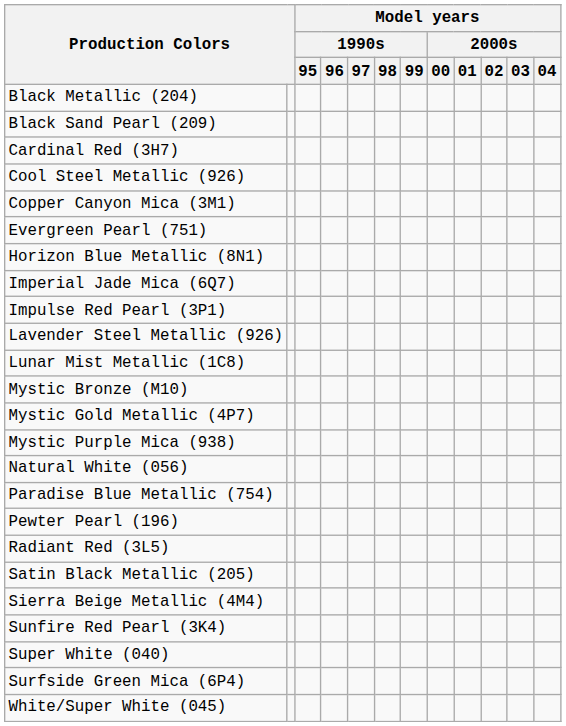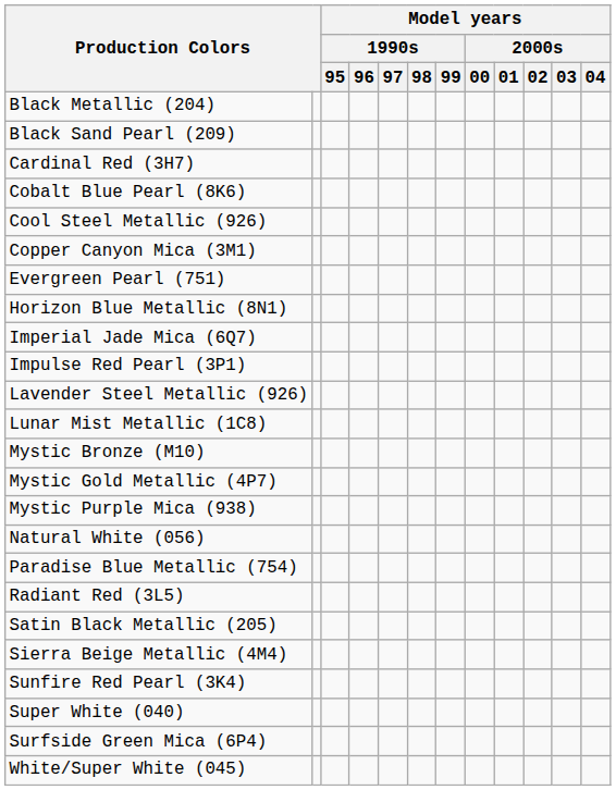 <table class="wikitable sortable" style="font-size:90%;">
 <tr>
 <th rowspan=3 colspan=2>Production Colors</th>
 <th colspan=10>Model years</th>
 </tr>
 <tr>
 <th colspan=5>1990s</th>
 <th colspan=5>2000s</th>
 </tr>
 <tr>
 <th>95</th>
 <th>96</th>
 <th>97</th>
 <th>98</th>
 <th>99</th>
 <th>00</th>
 <th>01</th>
 <th>02</th>
 <th>03</th>
 <th>04</th>
 </tr>
 <tr>
 <td>Black Metallic (204)</td>
 <td></td>
 <td></td>
 <td></td>
 <td></td>
 <td></td>
 <td></td>
 <td></td>
 <td></td>
 <td></td>
 <td></td>
 <td></td>
 </tr>
 <tr>
 <td>Black Sand Pearl (209)</td>
 <td></td>
 <td></td>
 <td></td>
 <td></td>
 <td></td>
 <td></td>
 <td></td>
 <td></td>
 <td></td>
 <td></td>
 <td></td>
 </tr>
 <tr>
 <td>Cardinal Red (3H7)</td>
+<td></td>
+<td></td>
+<td></td>
+<td></td>
+<td></td>
+<td></td>
+<td></td>
+<td></td>
+<td></td>
+<td></td>
+<td></td>
+</tr>
+<tr>
+<td>Cobalt Blue Pearl (8K6)</td>
 <td></td>
 <td></td>
 <td></td>
 <td></td>
 <td></td>
 <td></td>
 <td></td>
 <td></td>
 <td></td>
 <td></td>
 <td></td>
 </tr>
 <tr>
 <td>Cool Steel Metallic (926)</td>
 <td></td>
 <td></td>
 <td></td>
 <td></td>
 <td></td>
 <td></td>
 <td></td>
 <td></td>
 <td></td>
 <td></td>
 <td></td>
 </tr>
 <tr>
 <td>Copper Canyon Mica (3M1)</td>
 <td></td>
 <td></td>
 <td></td>
 <td></td>
 <td></td>
 <td></td>
 <td></td>
 <td></td>
 <td></td>
 <td></td>
 <td></td>
 </tr>
 <tr>
 <td>Evergreen Pearl (751)</td>
 <td></td>
 <td></td>
 <td></td>
 <td></td>
 <td></td>
 <td></td>
 <td></td>
 <td></td>
 <td></td>
 <td></td>
 <td></td>
 </tr>
 <tr>
 <td>Horizon Blue Metallic (8N1)</td>
 <td></td>
 <td></td>
 <td></td>
 <td></td>
 <td></td>
 <td></td>
 <td></td>
 <td></td>
 <td></td>
 <td></td>
 <td></td>
 </tr>
 <tr>
 <td>Imperial Jade Mica (6Q7)</td>
 <td></td>
 <td></td>
 <td></td>
 <td></td>
 <td></td>
 <td></td>
 <td></td>
 <td></td>
 <td></td>
 <td></td>
 <td></td>
 </tr>
 <tr>
 <td>Impulse Red Pearl (3P1)</td>
 <td></td>
 <td></td>
 <td></td>
 <td></td>
 <td></td>
 <td></td>
 <td></td>
 <td></td>
 <td></td>
 <td></td>
 <td></td>
 </tr>
 <tr>
 <td>Lavender Steel Metallic (926)</td>
 <td></td>
 <td></td>
 <td></td>
 <td></td>
 <td></td>
 <td></td>
 <td></td>
 <td></td>
 <td></td>
 <td></td>
 <td></td>
 </tr>
 <tr>
 <td>Lunar Mist Metallic (1C8)</td>
 <td></td>
 <td></td>
 <td></td>
 <td></td>
 <td></td>
 <td></td>
 <td></td>
 <td></td>
 <td></td>
 <td></td>
 <td></td>
 </tr>
 <tr>
 <td>Mystic Bronze (M10)</td>
 <td></td>
 <td></td>
 <td></td>
 <td></td>
 <td></td>
 <td></td>
 <td></td>
 <td></td>
 <td></td>
 <td></td>
 <td></td>
 </tr>
 <tr>
 <td>Mystic Gold Metallic (4P7)</td>
 <td></td>
 <td></td>
 <td></td>
 <td></td>
 <td></td>
 <td></td>
 <td></td>
 <td></td>
 <td></td>
 <td></td>
 <td></td>
 </tr>
 <tr>
 <td>Mystic Purple Mica (938)</td>
 <td></td>
 <td></td>
 <td></td>
 <td></td>
 <td></td>
 <td></td>
 <td></td>
 <td></td>
 <td></td>
 <td></td>
 <td></td>
 </tr>
 <tr>
 <td>Natural White (056)</td>
 <td></td>
 <td></td>
 <td></td>
 <td></td>
 <td></td>
 <td></td>
 <td></td>
 <td></td>
 <td></td>
 <td></td>
 <td></td>
 </tr>
 <tr>
 <td>Paradise Blue Metallic (754)</td>
 <td></td>
 <td></td>
 <td></td>
 <td></td>
 <td></td>
 <td></td>
 <td></td>
 <td></td>
 <td></td>
 <td></td>
 <td></td>
 </tr>
 <tr>
-<td>Pewter Pearl (196)</td>
-<td></td>
-<td></td>
-<td></td>
-<td></td>
-<td></td>
-<td></td>
-<td></td>
-<td></td>
-<td></td>
-<td></td>
-<td></td>
-</tr>
-<tr>
 <td>Radiant Red (3L5)</td>
 <td></td>
 <td></td>
 <td></td>
 <td></td>
 <td></td>
 <td></td>
 <td></td>
 <td></td>
 <td></td>
 <td></td>
 <td></td>
 </tr>
 <tr>
 <td>Satin Black Metallic (205)</td>
 <td></td>
 <td></td>
 <td></td>
 <td></td>
 <td></td>
 <td></td>
 <td></td>
 <td></td>
 <td></td>
 <td></td>
 <td></td>
 </tr>
 <tr>
 <td>Sierra Beige Metallic (4M4)</td>
 <td></td>
 <td></td>
 <td></td>
 <td></td>
 <td></td>
 <td></td>
 <td></td>
 <td></td>
 <td></td>
 <td></td>
 <td></td>
 </tr>
 <tr>
 <td>Sunfire Red Pearl (3K4)</td>
 <td></td>
 <td></td>
 <td></td>
 <td></td>
 <td></td>
 <td></td>
 <td></td>
 <td></td>
 <td></td>
 <td></td>
 <td></td>
 </tr>
 <tr>
 <td>Super White (040)</td>
 <td></td>
 <td></td>
 <td></td>
 <td></td>
 <td></td>
 <td></td>
 <td></td>
 <td></td>
 <td></td>
 <td></td>
 <td></td>
 </tr>
 <tr>
 <td>Surfside Green Mica (6P4)</td>
 <td></td>
 <td></td>
 <td></td>
 <td></td>
 <td></td>
 <td></td>
 <td></td>
 <td></td>
 <td></td>
 <td></td>
 <td></td>
 </tr>
 <tr>
 <td>White/Super White (045)</td>
 <td></td>
 <td></td>
 <td></td>
 <td></td>
 <td></td>
 <td></td>
 <td></td>
 <td></td>
 <td></td>
 <td></td>
 <td></td>
 </tr>
 </table>
